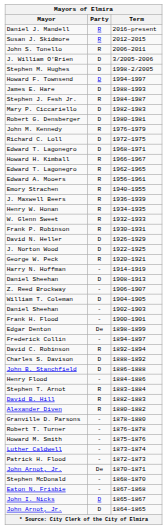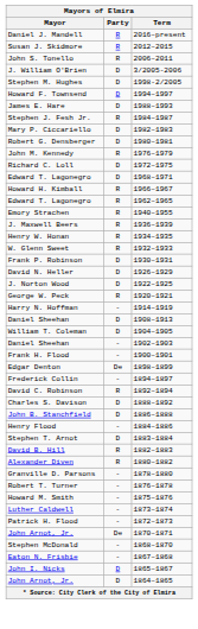 <table class="toccolours; wikitable mw-collapsible mw-collapsed" align="right" cellpadding="1" cellspacing="0" width="250" style="margin:0 0 1em 1em; font-size: 75%;">
 <tr>
 <th colspan=3 bgcolor="#ffffcc" align="center">Mayors of Elmira</th>
 </tr>
 <tr>
 <th align="center" bgcolor="#ebebeb">Mayor</th>
 <th align="center" bgcolor="#ebebeb">Party</th>
 <th align="center" bgcolor="#ebebeb">Term</th>
 </tr>
 <tr>
 <td align="left">Daniel J. Mandell</td>
 <td align="center"><a href='#'>R</a></td>
 <td align="left">2016–present</td>
 </tr>
 <tr>
 <td align="left">Susan J. Skidmore</td>
 <td align="center"><a href='#'>R</a></td>
 <td align="left">2012–2015</td>
 </tr>
 <tr>
 <td align="left">John S. Tonello</td>
 <td align="center">R</td>
 <td align="left">2006–2011</td>
 </tr>
 <tr>
 <td align="left">J. William O'Brien</td>
 <td align="center">D</td>
 <td align="left">3/2005-2006</td>
 </tr>
 <tr>
 <td align="left">Stephen M. Hughes</td>
 <td align="center">D</td>
 <td align="left">1998-2/2005</td>
 </tr>
 <tr>
 <td align="left">Howard F. Townsend</td>
 <td align="center"><a href='#'>D</a></td>
 <td align="left">1994–1997</td>
 </tr>
 <tr>
 <td align="left">James E. Hare</td>
 <td align="center">D</td>
 <td align="left">1988–1993</td>
 </tr>
 <tr>
 <td align="left">Stephen J. Fesh Jr.</td>
 <td align="center">R</td>
 <td align="left">1984–1987</td>
 </tr>
 <tr>
 <td align="left">Mary P. Ciccariello</td>
 <td align="center">D</td>
 <td align="left">1982–1983</td>
 </tr>
 <tr>
 <td align="left">Robert G. Densberger</td>
 <td align="center">D</td>
 <td align="left">1980–1981</td>
 </tr>
 <tr>
 <td align="left">John M. Kennedy</td>
 <td align="center">R</td>
 <td align="left">1976–1979</td>
 </tr>
 <tr>
 <td align="left">Richard C. Loll</td>
 <td align="center">D</td>
 <td align="left">1972–1975</td>
 </tr>
 <tr>
 <td align="left">Edward T. Lagonegro</td>
 <td align="center">D</td>
 <td align="left">1968–1971</td>
 </tr>
 <tr>
 <td align="left">Howard H. Kimball</td>
 <td align="center">R</td>
 <td align="left">1966–1967</td>
 </tr>
 <tr>
 <td align="left">Edward T. Lagonegro</td>
 <td align="center">R</td>
 <td align="left">1962–1965</td>
 </tr>
 <tr>
-<td align="left">Edward A. Mooers</td>
-<td align="center">R</td>
-<td align="left">1956–1961</td>
-</tr>
-<tr>
 <td align="left">Emory Strachen</td>
 <td align="center">R</td>
 <td align="left">1940–1955</td>
 </tr>
 <tr>
 <td align="left">J. Maxwell Beers</td>
 <td align="center">R</td>
 <td align="left">1936–1939</td>
 </tr>
 <tr>
 <td align="left">Henry W. Honan</td>
 <td align="center">R</td>
 <td align="left">1934–1935</td>
 </tr>
 <tr>
 <td align="left">W. Glenn Sweet</td>
 <td align="center">R</td>
 <td align="left">1932–1933</td>
 </tr>
 <tr>
 <td align="left">Frank P. Robinson</td>
-<td align="center">R</td>
+<td align="center">D</td>
 <td align="left">1930–1931</td>
 </tr>
 <tr>
 <td align="left">David N. Heller</td>
 <td align="center">D</td>
 <td align="left">1926–1929</td>
 </tr>
 <tr>
 <td align="left">J. Norton Wood</td>
 <td align="center">D</td>
 <td align="left">1922–1925</td>
 </tr>
 <tr>
 <td align="left">George W. Peck</td>
 <td align="center">R</td>
 <td align="left">1920–1921</td>
 </tr>
 <tr>
 <td align="left">Harry N. Hoffman</td>
 <td align="center">-</td>
 <td align="left">1914–1919</td>
 </tr>
 <tr>
 <td align="left">Daniel Sheehan</td>
 <td align="center">D</td>
 <td align="left">1908–1913</td>
-</tr>
-<tr>
-<td align="left">Z. Reed Brockway</td>
-<td align="center">-</td>
-<td align="left">1906–1907</td>
 </tr>
 <tr>
 <td align="left">William T. Coleman</td>
 <td align="center">D</td>
 <td align="left">1904–1905</td>
 </tr>
 <tr>
 <td align="left">Daniel Sheehan</td>
 <td align="center">-</td>
 <td align="left">1902–1903</td>
 </tr>
 <tr>
 <td align="left">Frank H. Flood</td>
 <td align="center">-</td>
 <td align="left">1900–1901</td>
 </tr>
 <tr>
 <td align="left">Edgar Denton</td>
 <td align="center">De</td>
 <td align="left">1898–1899</td>
 </tr>
 <tr>
 <td align="left">Frederick Collin</td>
 <td align="center">-</td>
 <td align="left">1894–1897</td>
 </tr>
 <tr>
 <td align="left">David C. Robinson</td>
 <td align="center">R</td>
 <td align="left">1892–1894</td>
 </tr>
 <tr>
 <td align="left">Charles S. Davison</td>
 <td align="center">D</td>
 <td align="left">1888–1892</td>
 </tr>
 <tr>
 <td align="left"><a href='#'>John B. Stanchfield</a></td>
 <td align="center">D</td>
 <td align="left">1886–1888</td>
 </tr>
 <tr>
 <td align="left">Henry Flood</td>
 <td align="center">-</td>
 <td align="left">1884–1886</td>
 </tr>
 <tr>
 <td align="left">Stephen T. Arnot</td>
-<td align="center">R</td>
+<td align="center">D</td>
 <td align="left">1883–1884</td>
 </tr>
 <tr>
 <td align="left"><a href='#'>David B. Hill</a></td>
 <td align="center">R</td>
 <td align="left">1882–1883</td>
 </tr>
 <tr>
 <td align="left"><a href='#'>Alexander Diven</a></td>
 <td align="center">R</td>
 <td align="left">1880–1882</td>
 </tr>
 <tr>
 <td align="left">Granville D. Parsons</td>
 <td align="center">-</td>
 <td align="left">1878–1880</td>
 </tr>
 <tr>
 <td align="left">Robert T. Turner</td>
 <td align="center">-</td>
 <td align="left">1876–1878</td>
 </tr>
 <tr>
 <td align="left">Howard M. Smith</td>
 <td align="center">-</td>
 <td align="left">1875–1876</td>
 </tr>
 <tr>
 <td align="left"><a href='#'>Luther Caldwell</a></td>
 <td align="center">-</td>
 <td align="left">1873–1874</td>
 </tr>
 <tr>
 <td align="left">Patrick H. Flood</td>
 <td align="center">-</td>
 <td align="left">1872–1873</td>
 </tr>
 <tr>
 <td align="left"><a href='#'>John Arnot, Jr.</a></td>
 <td align="center">De</td>
 <td align="left">1870–1871</td>
 </tr>
 <tr>
 <td align="left">Stephen McDonald</td>
 <td align="center">-</td>
 <td align="left">1868–1870</td>
 </tr>
 <tr>
 <td align="left"><a href='#'>Eaton N. Frisbie</a></td>
 <td align="center">-</td>
 <td align="left">1867–1868</td>
 </tr>
 <tr>
 <td align="left"><a href='#'>John I. Nicks</a></td>
 <td align="center"><a href='#'>D</a></td>
 <td align="left">1865–1867</td>
 </tr>
 <tr>
 <td align="left"><a href='#'>John Arnot, Jr.</a></td>
 <td align="center">D</td>
 <td align="left">1864–1865</td>
 </tr>
 <tr>
 <th colspan=3 align="left"><small>* Source: City Clerk of the City of Elmira </small></th>
 </tr>
 </table>
